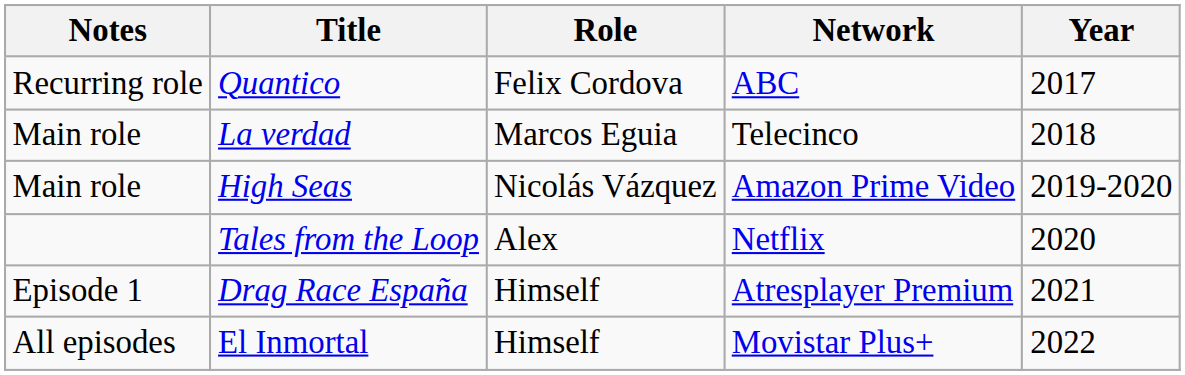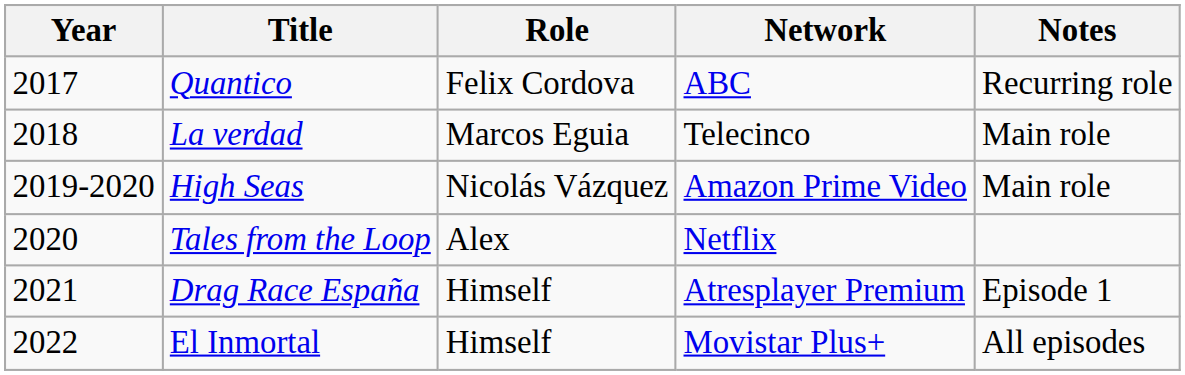 <table class="wikitable sortable">
 <tr>
-<th class="unsortable">Notes</th>
+<th>Year</th>
 <th>Title</th>
 <th>Role</th>
 <th>Network</th>
-<th>Year</th>
+<th class="unsortable">Notes</th>
 </tr>
 <tr>
-<td>Recurring role</td>
+<td>2017</td>
 <td><em><a href='#'>Quantico</a></em></td>
 <td>Felix Cordova</td>
 <td><a href='#'>ABC</a></td>
-<td>2017</td>
+<td>Recurring role</td>
 </tr>
 <tr>
-<td>Main role</td>
+<td>2018</td>
 <td><em><a href='#'>La verdad</a></em></td>
 <td>Marcos Eguia</td>
 <td>Telecinco</td>
-<td>2018</td>
+<td>Main role</td>
 </tr>
 <tr>
-<td>Main role</td>
+<td>2019-2020</td>
 <td><em><a href='#'>High Seas</a></em></td>
 <td>Nicolás Vázquez</td>
 <td><a href='#'>Amazon Prime Video</a></td>
-<td>2019-2020</td>
+<td>Main role</td>
 </tr>
 <tr>
-<td></td>
+<td>2020</td>
 <td><em><a href='#'>Tales from the Loop</a></em></td>
 <td>Alex</td>
 <td><a href='#'>Netflix</a></td>
-<td>2020</td>
+<td></td>
 </tr>
 <tr>
-<td>Episode 1</td>
+<td>2021</td>
 <td><em><a href='#'>Drag Race España</a></em></td>
 <td>Himself</td>
 <td><a href='#'>Atresplayer Premium</a></td>
-<td>2021</td>
+<td>Episode 1</td>
 </tr>
 <tr>
-<td>All episodes</td>
+<td>2022</td>
 <td><a href='#'>El Inmortal</a></td>
 <td>Himself</td>
 <td><a href='#'>Movistar Plus+</a></td>
-<td>2022</td>
+<td>All episodes</td>
 </tr>
 </table>
